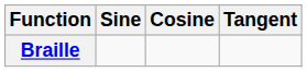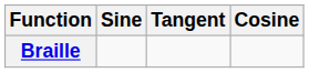 <table class="wikitable" style="text-align:center">
 <tr>
 <th>Function</th>
 <th>Sine</th>
+<th>Tangent</th>
 <th>Cosine</th>
-<th>Tangent</th>
 </tr>
 <tr>
 <th><a href='#'>Braille</a></th>
 <td></td>
 <td></td>
 <td></td>
 </tr>
 </table>
